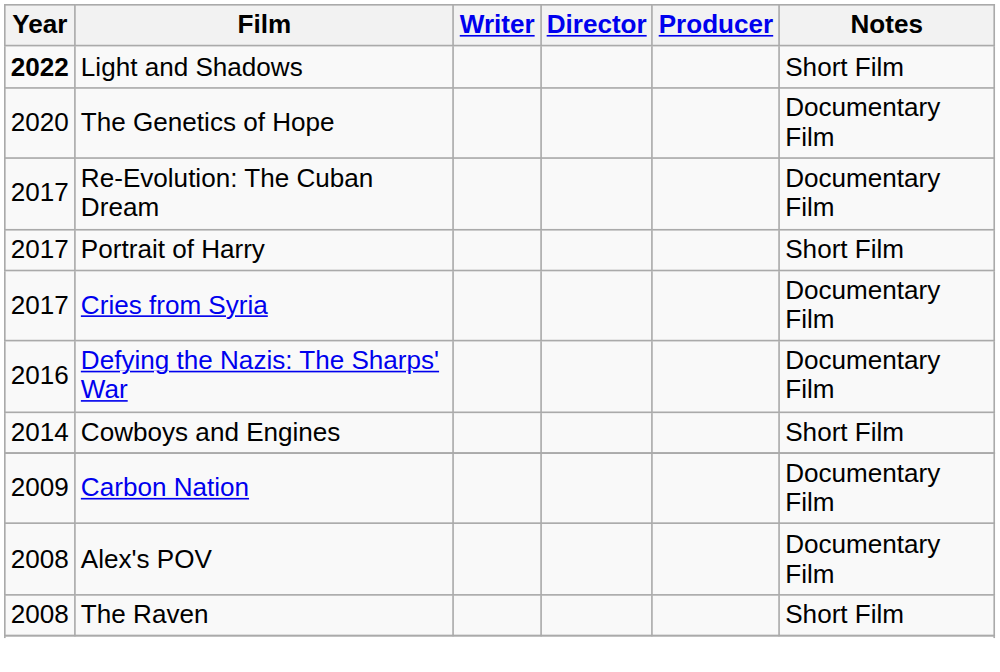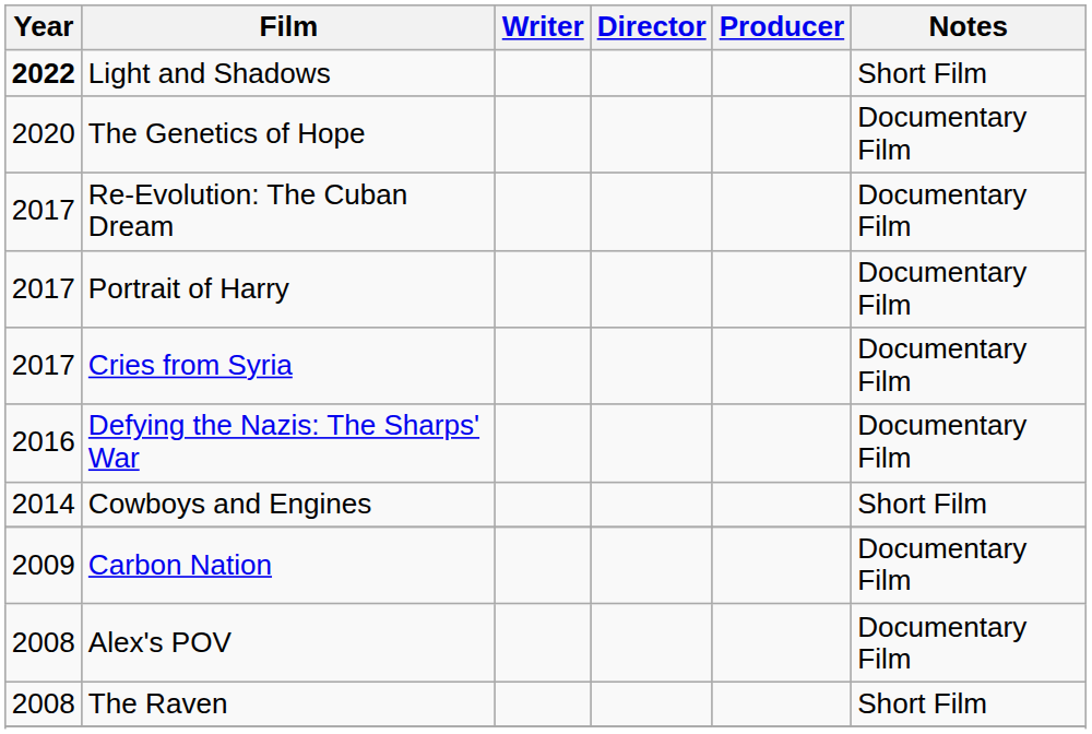 <table class="wikitable sortable">
 <tr>
 <th>Year</th>
 <th>Film</th>
 <th><a href='#'>Writer</a></th>
 <th><a href='#'>Director</a></th>
 <th><a href='#'>Producer</a></th>
 <th>Notes</th>
 </tr>
 <tr>
 <td><strong>2022</strong></td>
 <td>Light and Shadows</td>
 <td style="text-align:center;"></td>
 <td style="text-align:center;"></td>
 <td style="text-align:center;"></td>
 <td>Short Film</td>
 </tr>
 <tr>
 <td>2020</td>
 <td>The Genetics of Hope</td>
 <td style="text-align:center;"></td>
 <td style="text-align:center;"></td>
 <td style="text-align:center;"></td>
 <td>Documentary Film</td>
 </tr>
 <tr>
 <td>2017</td>
 <td>Re-Evolution: The Cuban Dream</td>
 <td style="text-align:center;"></td>
 <td style="text-align:center;"></td>
 <td style="text-align:center;"></td>
 <td>Documentary Film</td>
 </tr>
 <tr>
 <td>2017</td>
 <td>Portrait of Harry</td>
 <td style="text-align:center;"></td>
 <td style="text-align:center;"></td>
 <td style="text-align:center;"></td>
-<td>Short Film</td>
+<td>Documentary Film</td>
 </tr>
 <tr>
 <td>2017</td>
 <td><a href='#'>Cries from Syria</a></td>
 <td style="text-align:center;"></td>
 <td style="text-align:center;"></td>
 <td style="text-align:center;"></td>
 <td>Documentary Film</td>
 </tr>
 <tr>
 <td>2016</td>
 <td><a href='#'>Defying the Nazis: The Sharps' War</a></td>
 <td style="text-align:center;"></td>
 <td style="text-align:center;"></td>
 <td style="text-align:center;"></td>
 <td>Documentary Film</td>
 </tr>
 <tr>
 <td>2014</td>
 <td>Cowboys and Engines</td>
 <td style="text-align:center;"></td>
 <td style="text-align:center;"></td>
 <td style="text-align:center;"></td>
 <td>Short Film</td>
 </tr>
 <tr>
 </tr>
 <tr>
 <td>2009</td>
 <td><a href='#'>Carbon Nation</a></td>
 <td style="text-align:center;"></td>
 <td style="text-align:center;"></td>
 <td style="text-align:center;"></td>
 <td>Documentary Film</td>
 </tr>
 <tr>
 <td>2008</td>
 <td>Alex's POV</td>
 <td style="text-align:center;"></td>
 <td style="text-align:center;"></td>
 <td style="text-align:center;"></td>
 <td>Documentary Film</td>
 </tr>
 <tr>
 <td>2008</td>
 <td>The Raven</td>
 <td style="text-align:center;"></td>
 <td style="text-align:center;"></td>
 <td style="text-align:center;"></td>
 <td>Short Film</td>
 </tr>
 <tr>
 </tr>
 <tr>
 </tr>
 </table>
